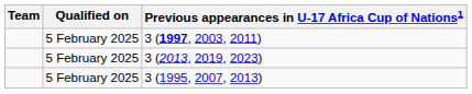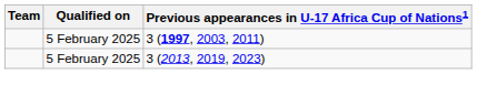 <table class="wikitable sortable">
 <tr>
 <th>Team</th>
 <th>Qualified on</th>
 <th data-sort-type="number">Previous appearances in <a href='#'>U-17 Africa Cup of Nations</a><sup><strong><a href='#'>1</a></strong></sup></th>
 </tr>
 <tr>
 <td></td>
 <td>5 February 2025</td>
 <td>3 (<a href='#'><strong>1997</strong></a>, <a href='#'>2003</a>, <a href='#'>2011</a>)</td>
 </tr>
 <tr>
 <td></td>
 <td>5 February 2025</td>
 <td>3 (<a href='#'><em>2013</em></a>, <a href='#'>2019</a>, <a href='#'>2023</a>)</td>
 </tr>
-<tr>
-<td></td>
-<td>5 February 2025</td>
-<td>3 (<a href='#'>1995</a>, <a href='#'>2007</a>, <a href='#'>2013</a>)</td>
-</tr>
 </table>
